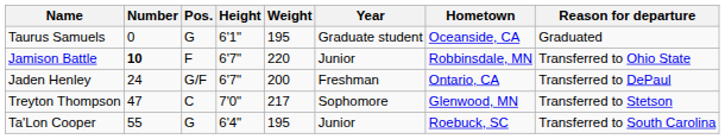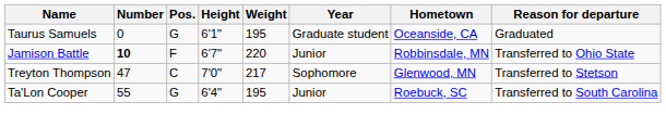 <table class="wikitable sortable" border="1">
 <tr>
 <th>Name</th>
 <th>Number</th>
 <th>Pos.</th>
 <th>Height</th>
 <th>Weight</th>
 <th>Year</th>
 <th>Hometown</th>
 <th class="unsortable">Reason for departure</th>
 </tr>
 <tr>
 <td>Taurus Samuels</td>
 <td>0</td>
 <td>G</td>
 <td>6'1"</td>
 <td>195</td>
 <td>Graduate student</td>
 <td><a href='#'>Oceanside, CA</a></td>
 <td>Graduated</td>
 </tr>
 <tr>
 <td><a href='#'>Jamison Battle</a></td>
 <td><strong>10</strong></td>
 <td>F</td>
 <td>6'7"</td>
 <td>220</td>
 <td>Junior</td>
 <td><a href='#'>Robbinsdale, MN</a></td>
 <td>Transferred to <a href='#'>Ohio State</a></td>
 </tr>
 <tr>
-<td>Jaden Henley</td>
-<td>24</td>
-<td>G/F</td>
-<td>6'7"</td>
-<td>200</td>
-<td>Freshman</td>
-<td><a href='#'>Ontario, CA</a></td>
-<td>Transferred to <a href='#'>DePaul</a></td>
-</tr>
-<tr>
 <td>Treyton Thompson</td>
 <td>47</td>
 <td>C</td>
 <td>7'0"</td>
 <td>217</td>
 <td>Sophomore</td>
 <td><a href='#'>Glenwood, MN</a></td>
 <td>Transferred to <a href='#'>Stetson</a></td>
 </tr>
 <tr>
 <td>Ta'Lon Cooper</td>
 <td>55</td>
 <td>G</td>
 <td>6'4"</td>
 <td>195</td>
 <td>Junior</td>
 <td><a href='#'>Roebuck, SC</a></td>
 <td>Transferred to <a href='#'>South Carolina</a></td>
 </tr>
 </table>
